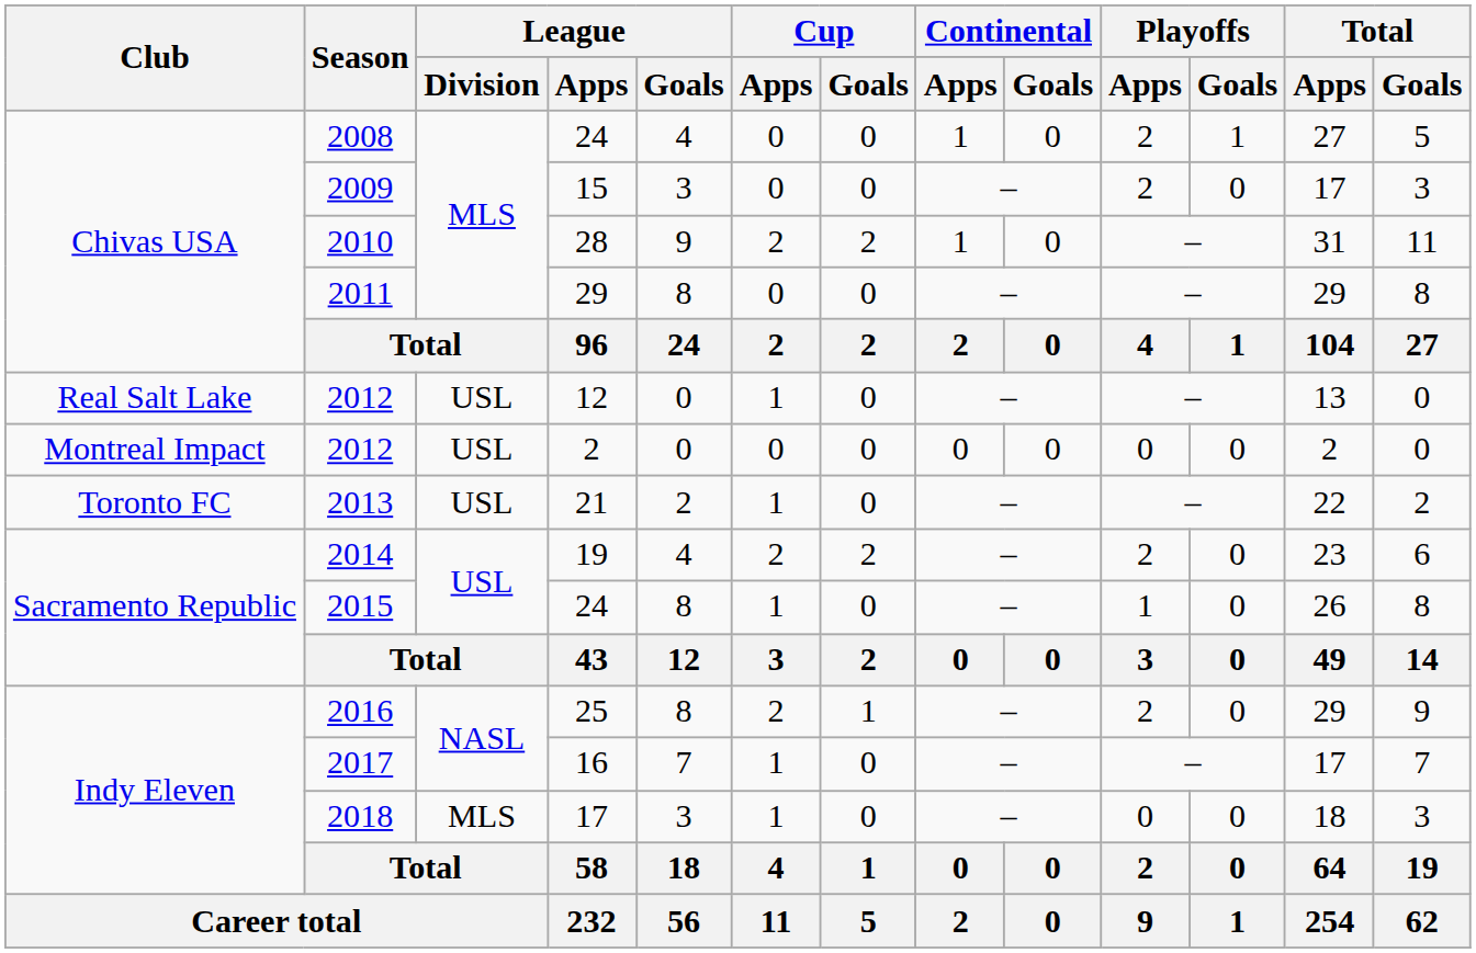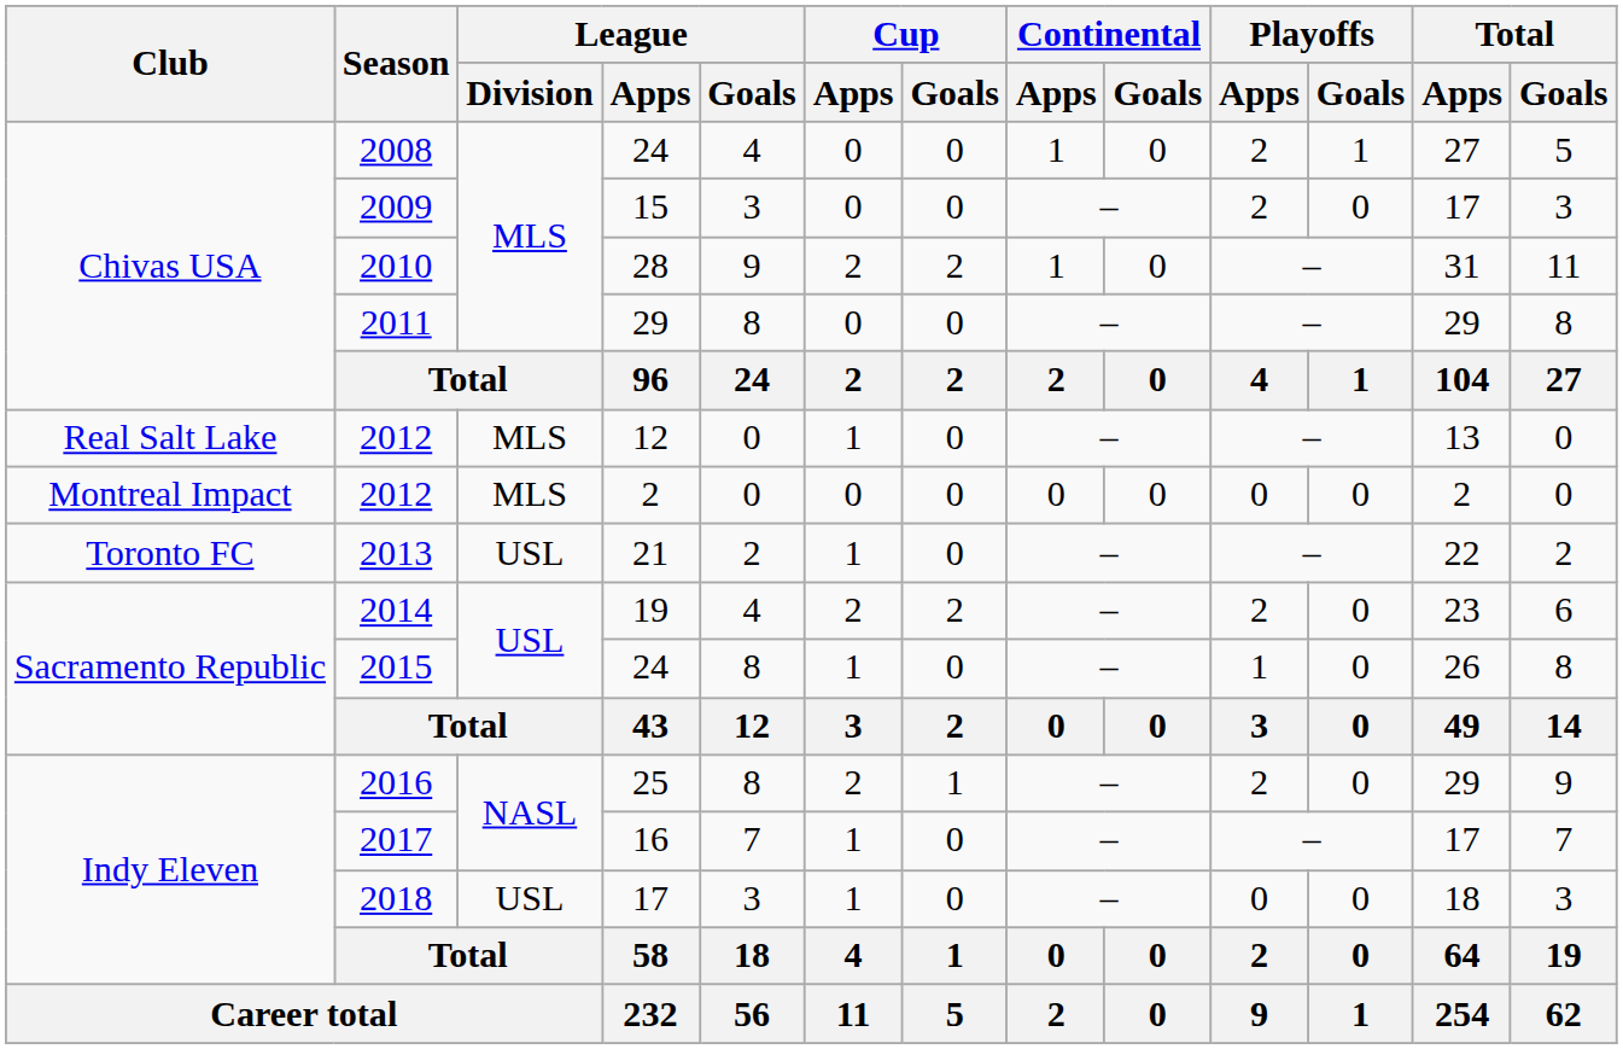 <table class="wikitable" style="text-align: center;">
 <tr>
 <th rowspan=2>Club</th>
 <th rowspan=2>Season</th>
 <th colspan=3>League</th>
 <th colspan=2><a href='#'>Cup</a></th>
 <th colspan=2><a href='#'>Continental</a></th>
 <th colspan=2>Playoffs</th>
 <th colspan=2>Total</th>
 </tr>
 <tr>
 <th>Division</th>
 <th>Apps</th>
 <th>Goals</th>
 <th>Apps</th>
 <th>Goals</th>
 <th>Apps</th>
 <th>Goals</th>
 <th>Apps</th>
 <th>Goals</th>
 <th>Apps</th>
 <th>Goals</th>
 </tr>
 <tr>
 <td rowspan=5><a href='#'>Chivas USA</a></td>
 <td><a href='#'>2008</a></td>
 <td rowspan=4><a href='#'>MLS</a></td>
 <td>24</td>
 <td>4</td>
 <td>0</td>
 <td>0</td>
 <td>1</td>
 <td>0</td>
 <td>2</td>
 <td>1</td>
 <td>27</td>
 <td>5</td>
 </tr>
 <tr>
 <td><a href='#'>2009</a></td>
 <td>15</td>
 <td>3</td>
 <td>0</td>
 <td>0</td>
 <td colspan=2>–</td>
 <td>2</td>
 <td>0</td>
 <td>17</td>
 <td>3</td>
 </tr>
 <tr>
 <td><a href='#'>2010</a></td>
 <td>28</td>
 <td>9</td>
 <td>2</td>
 <td>2</td>
 <td>1</td>
 <td>0</td>
 <td colspan=2>–</td>
 <td>31</td>
 <td>11</td>
 </tr>
 <tr>
 <td><a href='#'>2011</a></td>
 <td>29</td>
 <td>8</td>
 <td>0</td>
 <td>0</td>
 <td colspan=2>–</td>
 <td colspan=2>–</td>
 <td>29</td>
 <td>8</td>
 </tr>
 <tr>
 <th colspan=2>Total</th>
 <th>96</th>
 <th>24</th>
 <th>2</th>
 <th>2</th>
 <th>2</th>
 <th>0</th>
 <th>4</th>
 <th>1</th>
 <th>104</th>
 <th>27</th>
 </tr>
 <tr>
 <td><a href='#'>Real Salt Lake</a></td>
 <td><a href='#'>2012</a></td>
-<td>USL</td>
+<td>MLS</td>
 <td>12</td>
 <td>0</td>
 <td>1</td>
 <td>0</td>
 <td colspan=2>–</td>
 <td colspan=2>–</td>
 <td>13</td>
 <td>0</td>
 </tr>
 <tr>
 <td><a href='#'>Montreal Impact</a></td>
 <td><a href='#'>2012</a></td>
-<td>USL</td>
+<td>MLS</td>
 <td>2</td>
 <td>0</td>
 <td>0</td>
 <td>0</td>
 <td>0</td>
 <td>0</td>
 <td>0</td>
 <td>0</td>
 <td>2</td>
 <td>0</td>
 </tr>
 <tr>
 <td><a href='#'>Toronto FC</a></td>
 <td><a href='#'>2013</a></td>
 <td>USL</td>
 <td>21</td>
 <td>2</td>
 <td>1</td>
 <td>0</td>
 <td colspan=2>–</td>
 <td colspan=2>–</td>
 <td>22</td>
 <td>2</td>
 </tr>
 <tr>
 <td rowspan=3><a href='#'>Sacramento Republic</a></td>
 <td><a href='#'>2014</a></td>
 <td rowspan=2><a href='#'>USL</a></td>
 <td>19</td>
 <td>4</td>
 <td>2</td>
 <td>2</td>
 <td colspan=2>–</td>
 <td>2</td>
 <td>0</td>
 <td>23</td>
 <td>6</td>
 </tr>
 <tr>
 <td><a href='#'>2015</a></td>
 <td>24</td>
 <td>8</td>
 <td>1</td>
 <td>0</td>
 <td colspan=2>–</td>
 <td>1</td>
 <td>0</td>
 <td>26</td>
 <td>8</td>
 </tr>
 <tr>
 <th colspan=2>Total</th>
 <th>43</th>
 <th>12</th>
 <th>3</th>
 <th>2</th>
 <th>0</th>
 <th>0</th>
 <th>3</th>
 <th>0</th>
 <th>49</th>
 <th>14</th>
 </tr>
 <tr>
 <td rowspan=4><a href='#'>Indy Eleven</a></td>
 <td><a href='#'>2016</a></td>
 <td rowspan=2><a href='#'>NASL</a></td>
 <td>25</td>
 <td>8</td>
 <td>2</td>
 <td>1</td>
 <td colspan=2>–</td>
 <td>2</td>
 <td>0</td>
 <td>29</td>
 <td>9</td>
 </tr>
 <tr>
 <td><a href='#'>2017</a></td>
 <td>16</td>
 <td>7</td>
 <td>1</td>
 <td>0</td>
 <td colspan=2>–</td>
 <td colspan=2>–</td>
 <td>17</td>
 <td>7</td>
 </tr>
 <tr>
 <td><a href='#'>2018</a></td>
-<td>MLS</td>
+<td>USL</td>
 <td>17</td>
 <td>3</td>
 <td>1</td>
 <td>0</td>
 <td colspan=2>–</td>
 <td>0</td>
 <td>0</td>
 <td>18</td>
 <td>3</td>
 </tr>
 <tr>
 <th colspan=2>Total</th>
 <th>58</th>
 <th>18</th>
 <th>4</th>
 <th>1</th>
 <th>0</th>
 <th>0</th>
 <th>2</th>
 <th>0</th>
 <th>64</th>
 <th>19</th>
 </tr>
 <tr>
 <th colspan=3>Career total</th>
 <th>232</th>
 <th>56</th>
 <th>11</th>
 <th>5</th>
 <th>2</th>
 <th>0</th>
 <th>9</th>
 <th>1</th>
 <th>254</th>
 <th>62</th>
 </tr>
 </table>
